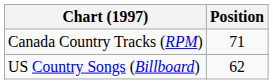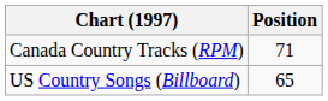 <table class="wikitable sortable">
 <tr>
 <th scope="col">Chart (1997)</th>
 <th scope="col">Position</th>
 </tr>
 <tr>
 <td>Canada Country Tracks (<em><a href='#'>RPM</a></em>)</td>
 <td align="center">71</td>
 </tr>
 <tr>
 <td>US <a href='#'>Country Songs</a> (<em><a href='#'>Billboard</a></em>)</td>
-<td align="center">62</td>
+<td align="center">65</td>
 </tr>
 </table>
